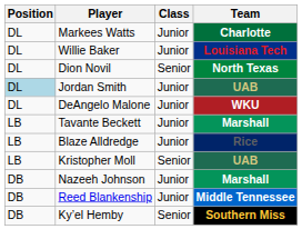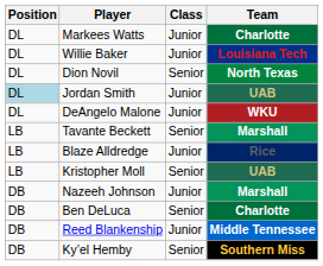 <table class="wikitable sortable">
 <tr>
 <th>Position</th>
 <th>Player</th>
 <th>Class</th>
 <th>Team</th>
 </tr>
 <tr>
 <td>DL</td>
 <td>Markees Watts</td>
 <td>Junior</td>
 <th style="background:#00703C; color:#FFFFFF;">Charlotte</th>
 </tr>
 <tr>
 <td>DL</td>
 <td>Willie Baker</td>
 <td>Junior</td>
 <th style="background:#002F8B; color:#E31B23;">Louisiana Tech</th>
 </tr>
 <tr>
 <td>DL</td>
 <td>Dion Novil</td>
 <td>Senior</td>
 <th style="background:#00853E; color:#FFFFFF;">North Texas</th>
 </tr>
 <tr>
 <td style="background: lightblue;">DL</td>
 <td>Jordan Smith</td>
 <td>Junior</td>
 <th style="background:#1E6B52; color:#d2c780;">UAB</th>
 </tr>
 <tr>
 <td>DL</td>
 <td>DeAngelo Malone</td>
 <td>Junior</td>
 <th style="background:#B01E24; color:#FFFFFF;">WKU</th>
 </tr>
 <tr>
 <td>LB</td>
 <td>Tavante Beckett</td>
-<td>Junior</td>
+<td>Senior</td>
 <th style="background:#04945a; color:#FFFFFF;">Marshall</th>
 </tr>
 <tr>
 <td>LB</td>
 <td>Blaze Alldredge</td>
 <td>Junior</td>
 <th style="background:#002469; color:#5e6062;">Rice</th>
 </tr>
 <tr>
 <td>LB</td>
 <td>Kristopher Moll</td>
 <td>Senior</td>
 <th style="background:#1E6B52; color:#d2c780;">UAB</th>
 </tr>
 <tr>
 <td>DB</td>
 <td>Nazeeh Johnson</td>
 <td>Junior</td>
 <th style="background:#04945a; color:#FFFFFF;">Marshall</th>
 </tr>
 <tr>
 <td>DB</td>
+<td>Ben DeLuca</td>
+<td>Senior</td>
+<th style="background:#00703C; color:#FFFFFF;">Charlotte</th>
+</tr>
+<tr>
+<td>DB</td>
 <td><a href='#'>Reed Blankenship</a></td>
 <td>Junior</td>
 <th style="background:#0066CC; color:#ffffff;">Middle Tennessee</th>
 </tr>
 <tr>
 <td>DB</td>
 <td>Ky’el Hemby</td>
 <td>Senior</td>
 <th style="background:#000000; color:#FDC737;">Southern Miss</th>
 </tr>
 </table>
